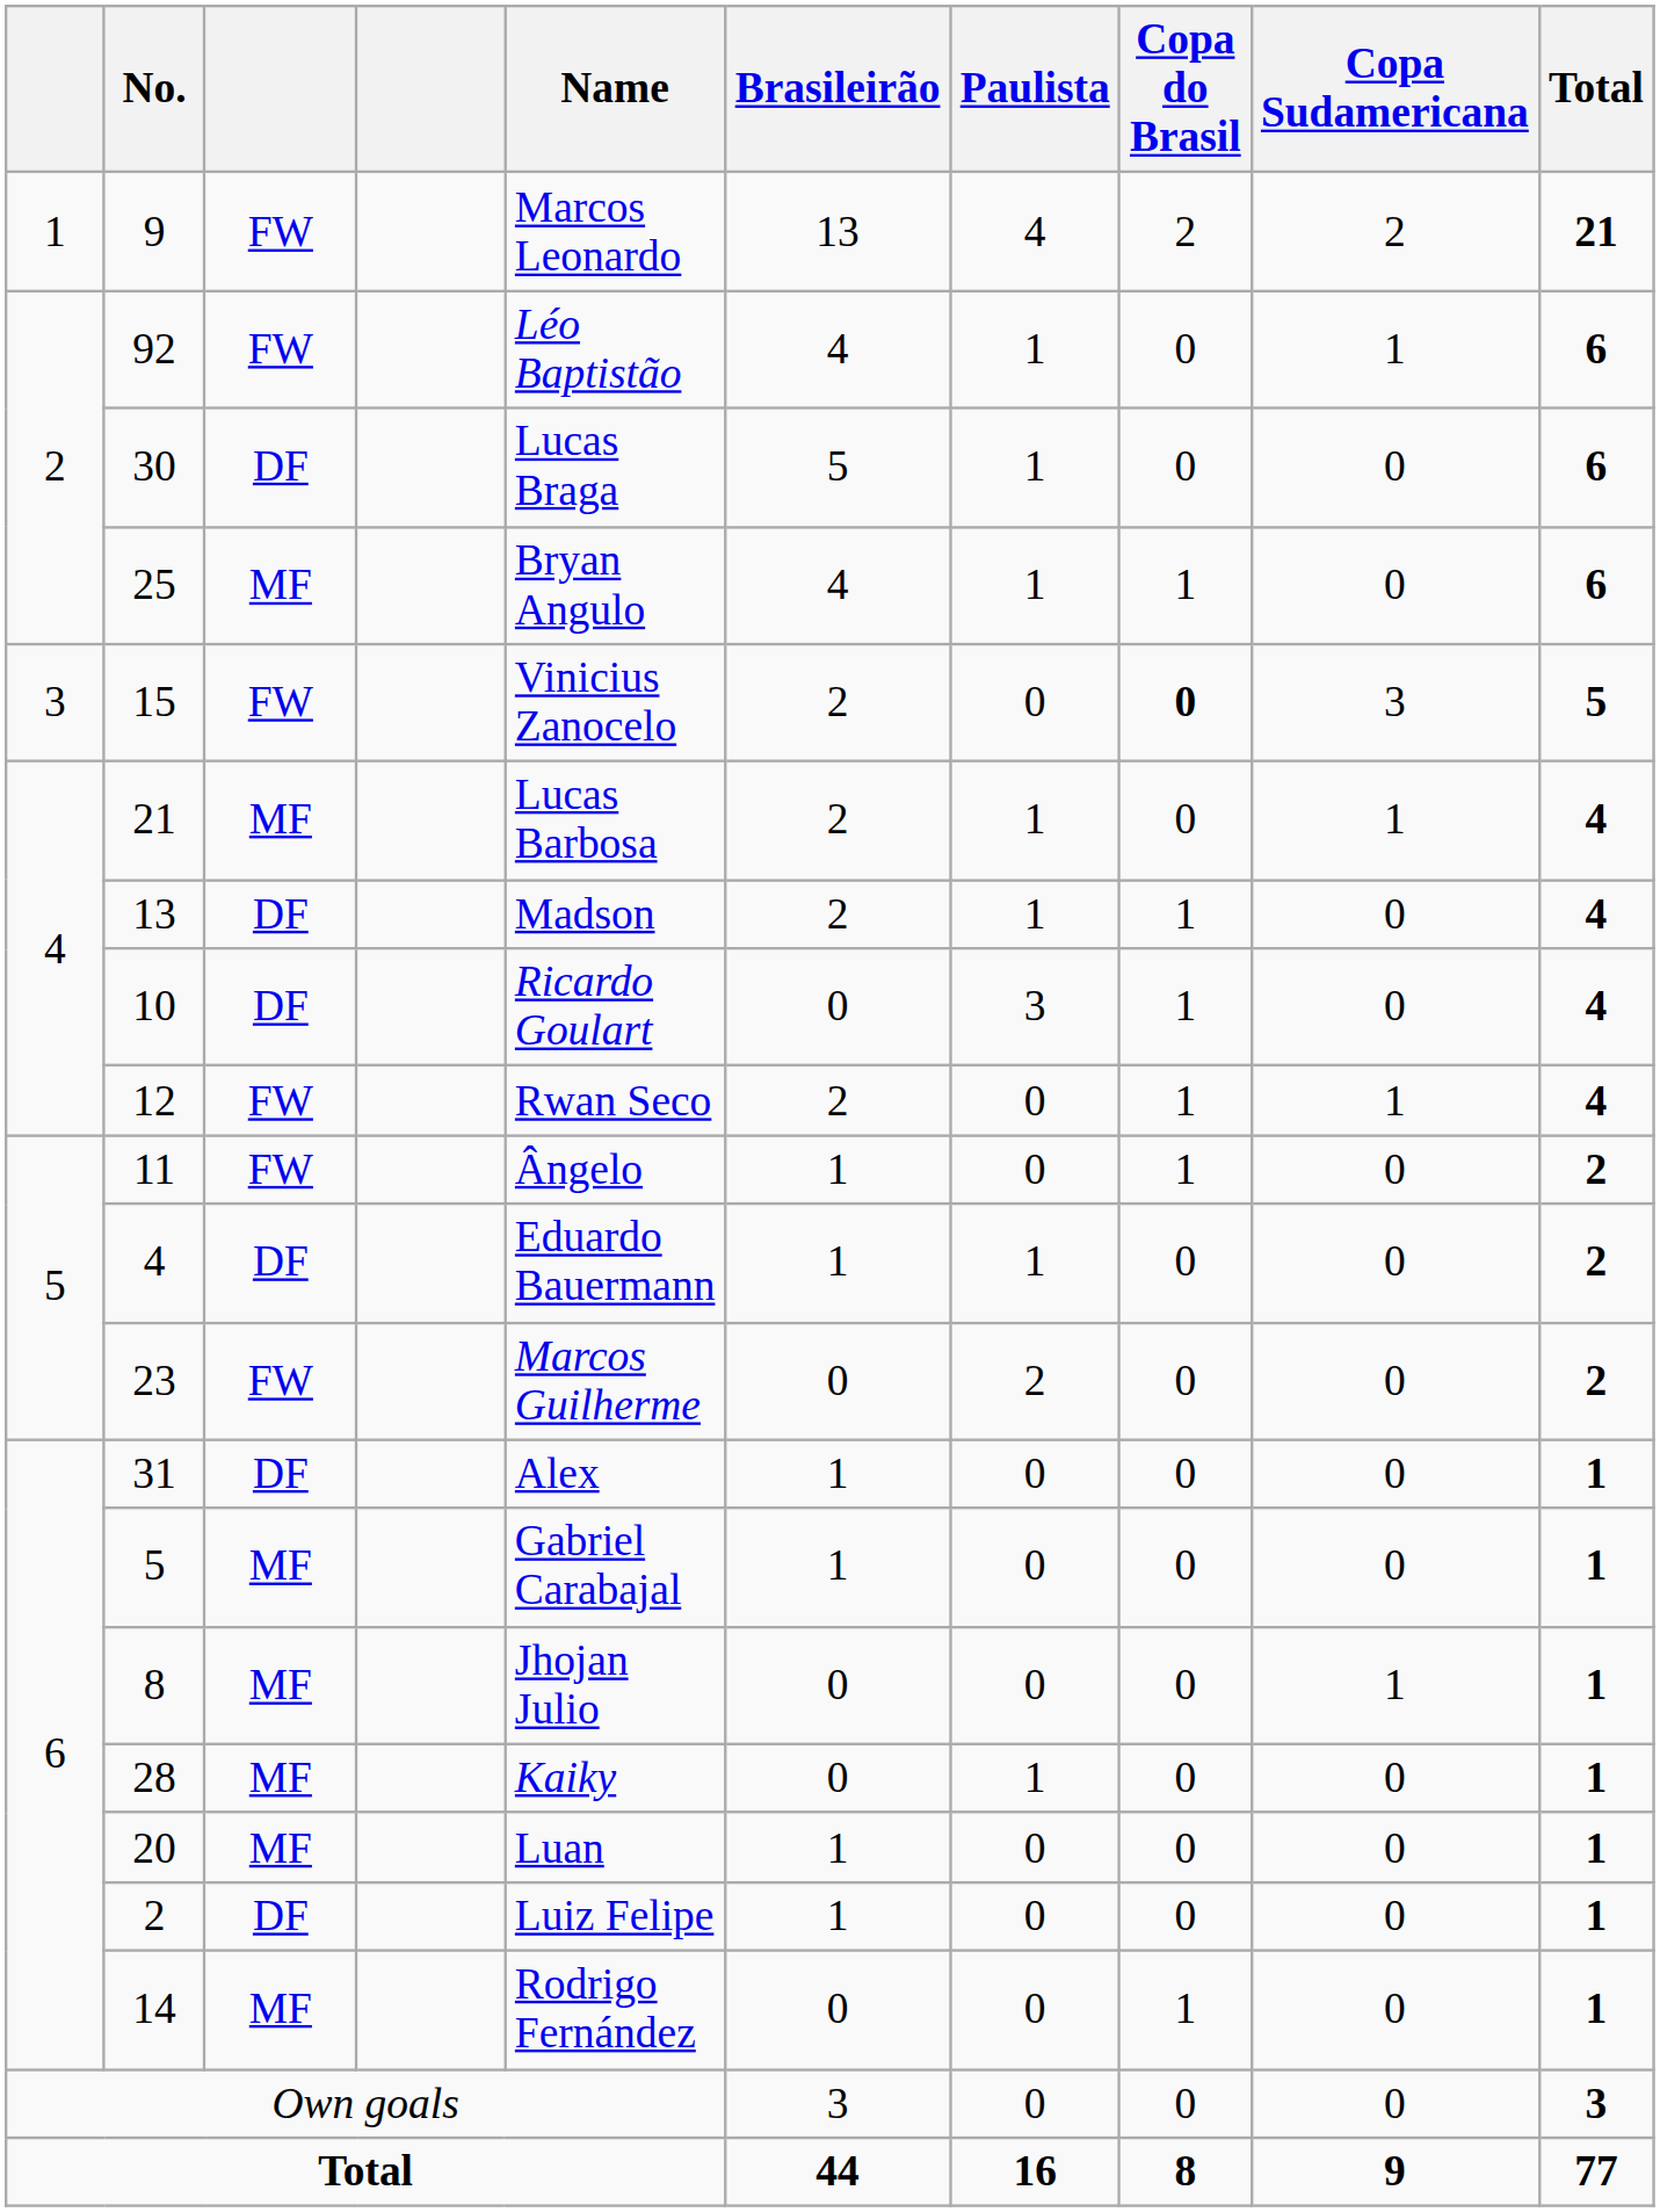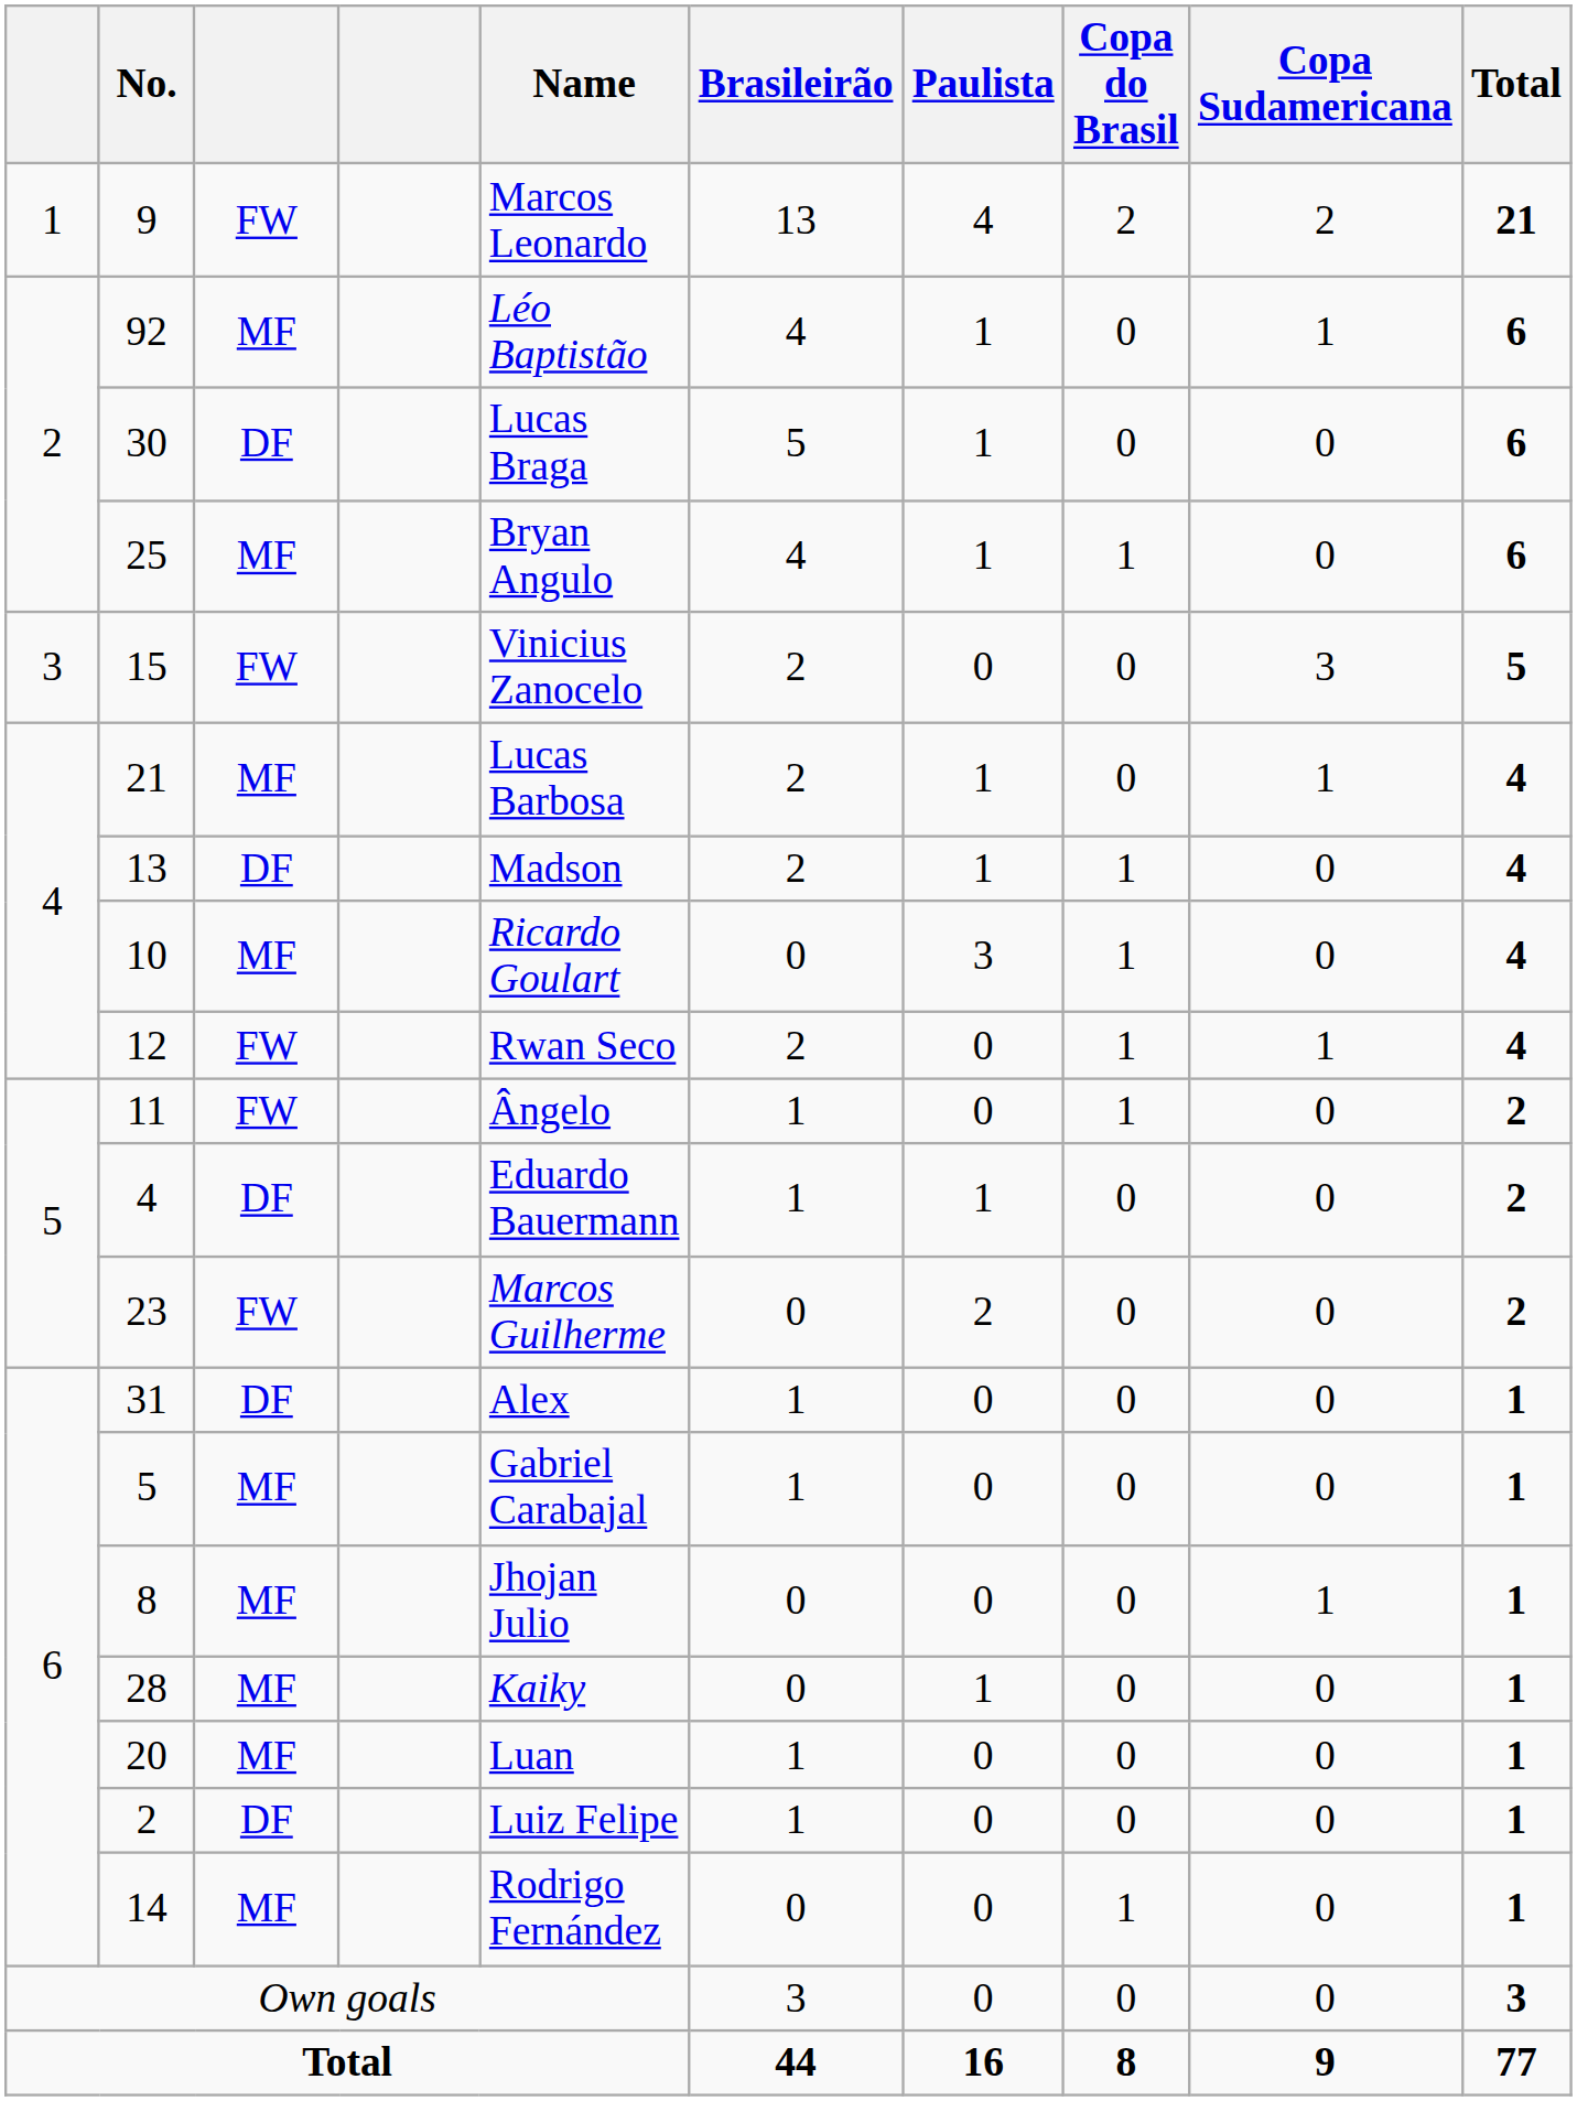 <table class="wikitable sortable" style="text-align:center;">
 <tr>
 <th width="30"></th>
 <th width="30">No.</th>
 <th width="50"></th>
 <th width="50"></th>
 <th>Name</th>
 <th><a href='#'>Brasileirão</a></th>
 <th><a href='#'>Paulista</a></th>
 <th><a href='#'>Copa do Brasil</a></th>
 <th><a href='#'>Copa Sudamericana</a></th>
 <th>Total</th>
 </tr>
 <tr>
 <td>1</td>
 <td>9</td>
 <td><a href='#'>FW</a></td>
 <td></td>
 <td align=left><a href='#'>Marcos Leonardo</a></td>
 <td>13</td>
 <td>4</td>
 <td>2</td>
 <td>2</td>
 <td><strong>21</strong></td>
 </tr>
 <tr>
 <td rowspan=3>2</td>
 <td>92</td>
-<td><a href='#'>FW</a></td>
+<td><a href='#'>MF</a></td>
 <td></td>
 <td align=left><em><a href='#'>Léo Baptistão</a></em></td>
 <td>4</td>
 <td>1</td>
 <td>0</td>
 <td>1</td>
 <td><strong>6</strong></td>
 </tr>
 <tr>
 <td>30</td>
 <td><a href='#'>DF</a></td>
 <td></td>
 <td align=left><a href='#'>Lucas Braga</a></td>
 <td>5</td>
 <td>1</td>
 <td>0</td>
 <td>0</td>
 <td><strong>6</strong></td>
 </tr>
 <tr>
 <td>25</td>
 <td><a href='#'>MF</a></td>
 <td></td>
 <td align=left><a href='#'>Bryan Angulo</a></td>
 <td>4</td>
 <td>1</td>
 <td>1</td>
 <td>0</td>
 <td><strong>6</strong></td>
 </tr>
 <tr>
 <td rowspan=1>3</td>
 <td>15</td>
 <td><a href='#'>FW</a></td>
 <td></td>
 <td align=left><a href='#'>Vinicius Zanocelo</a></td>
 <td>2</td>
 <td>0</td>
-<td><strong>0</strong></td>
+<td>0</td>
 <td>3</td>
 <td><strong>5</strong></td>
 </tr>
 <tr>
 <td rowspan=4>4</td>
 <td>21</td>
 <td><a href='#'>MF</a></td>
 <td></td>
 <td align=left><a href='#'>Lucas Barbosa</a></td>
 <td>2</td>
 <td>1</td>
 <td>0</td>
 <td>1</td>
 <td><strong>4</strong></td>
 </tr>
 <tr>
 <td>13</td>
 <td><a href='#'>DF</a></td>
 <td></td>
 <td align=left><a href='#'>Madson</a></td>
 <td>2</td>
 <td>1</td>
 <td>1</td>
 <td>0</td>
 <td><strong>4</strong></td>
 </tr>
 <tr>
 <td>10</td>
-<td><a href='#'>DF</a></td>
+<td><a href='#'>MF</a></td>
 <td></td>
 <td align=left><em><a href='#'>Ricardo Goulart</a></em></td>
 <td>0</td>
 <td>3</td>
 <td>1</td>
 <td>0</td>
 <td><strong>4</strong></td>
 </tr>
 <tr>
 <td>12</td>
 <td><a href='#'>FW</a></td>
 <td></td>
 <td align=left><a href='#'>Rwan Seco</a></td>
 <td>2</td>
 <td>0</td>
 <td>1</td>
 <td>1</td>
 <td><strong>4</strong></td>
 </tr>
 <tr>
 <td rowspan=3>5</td>
 <td>11</td>
 <td><a href='#'>FW</a></td>
 <td></td>
 <td align=left><a href='#'>Ângelo</a></td>
 <td>1</td>
 <td>0</td>
 <td>1</td>
 <td>0</td>
 <td><strong>2</strong></td>
 </tr>
 <tr>
 <td>4</td>
 <td><a href='#'>DF</a></td>
 <td></td>
 <td align=left><a href='#'>Eduardo Bauermann</a></td>
 <td>1</td>
 <td>1</td>
 <td>0</td>
 <td>0</td>
 <td><strong>2</strong></td>
 </tr>
 <tr>
 <td>23</td>
 <td><a href='#'>FW</a></td>
 <td></td>
 <td align=left><em><a href='#'>Marcos Guilherme</a></em></td>
 <td>0</td>
 <td>2</td>
 <td>0</td>
 <td>0</td>
 <td><strong>2</strong></td>
 </tr>
 <tr>
 <td rowspan=7>6</td>
 <td>31</td>
 <td><a href='#'>DF</a></td>
 <td></td>
 <td align=left><a href='#'>Alex</a></td>
 <td>1</td>
 <td>0</td>
 <td>0</td>
 <td>0</td>
 <td><strong>1</strong></td>
 </tr>
 <tr>
 <td>5</td>
 <td><a href='#'>MF</a></td>
 <td></td>
 <td align=left><a href='#'>Gabriel Carabajal</a></td>
 <td>1</td>
 <td>0</td>
 <td>0</td>
 <td>0</td>
 <td><strong>1</strong></td>
 </tr>
 <tr>
 <td>8</td>
 <td><a href='#'>MF</a></td>
 <td></td>
 <td align=left><a href='#'>Jhojan Julio</a></td>
 <td>0</td>
 <td>0</td>
 <td>0</td>
 <td>1</td>
 <td><strong>1</strong></td>
 </tr>
 <tr>
 <td>28</td>
 <td><a href='#'>MF</a></td>
 <td></td>
 <td align=left><em><a href='#'>Kaiky</a></em></td>
 <td>0</td>
 <td>1</td>
 <td>0</td>
 <td>0</td>
 <td><strong>1</strong></td>
 </tr>
 <tr>
 <td>20</td>
 <td><a href='#'>MF</a></td>
 <td></td>
 <td align=left><a href='#'>Luan</a></td>
 <td>1</td>
 <td>0</td>
 <td>0</td>
 <td>0</td>
 <td><strong>1</strong></td>
 </tr>
 <tr>
 <td>2</td>
 <td><a href='#'>DF</a></td>
 <td></td>
 <td align=left><a href='#'>Luiz Felipe</a></td>
 <td>1</td>
 <td>0</td>
 <td>0</td>
 <td>0</td>
 <td><strong>1</strong></td>
 </tr>
 <tr>
 <td>14</td>
 <td><a href='#'>MF</a></td>
 <td></td>
 <td align=left><a href='#'>Rodrigo Fernández</a></td>
 <td>0</td>
 <td>0</td>
 <td>1</td>
 <td>0</td>
 <td><strong>1</strong></td>
 </tr>
 <tr>
 <td colspan=5><em>Own goals</em></td>
 <td>3</td>
 <td>0</td>
 <td>0</td>
 <td>0</td>
 <td><strong>3</strong></td>
 </tr>
 <tr>
 <td colspan=5><strong>Total</strong></td>
 <td><strong>44</strong></td>
 <td><strong>16</strong></td>
 <td><strong>8</strong></td>
 <td><strong>9</strong></td>
 <td><strong>77</strong></td>
 </tr>
 </table>
